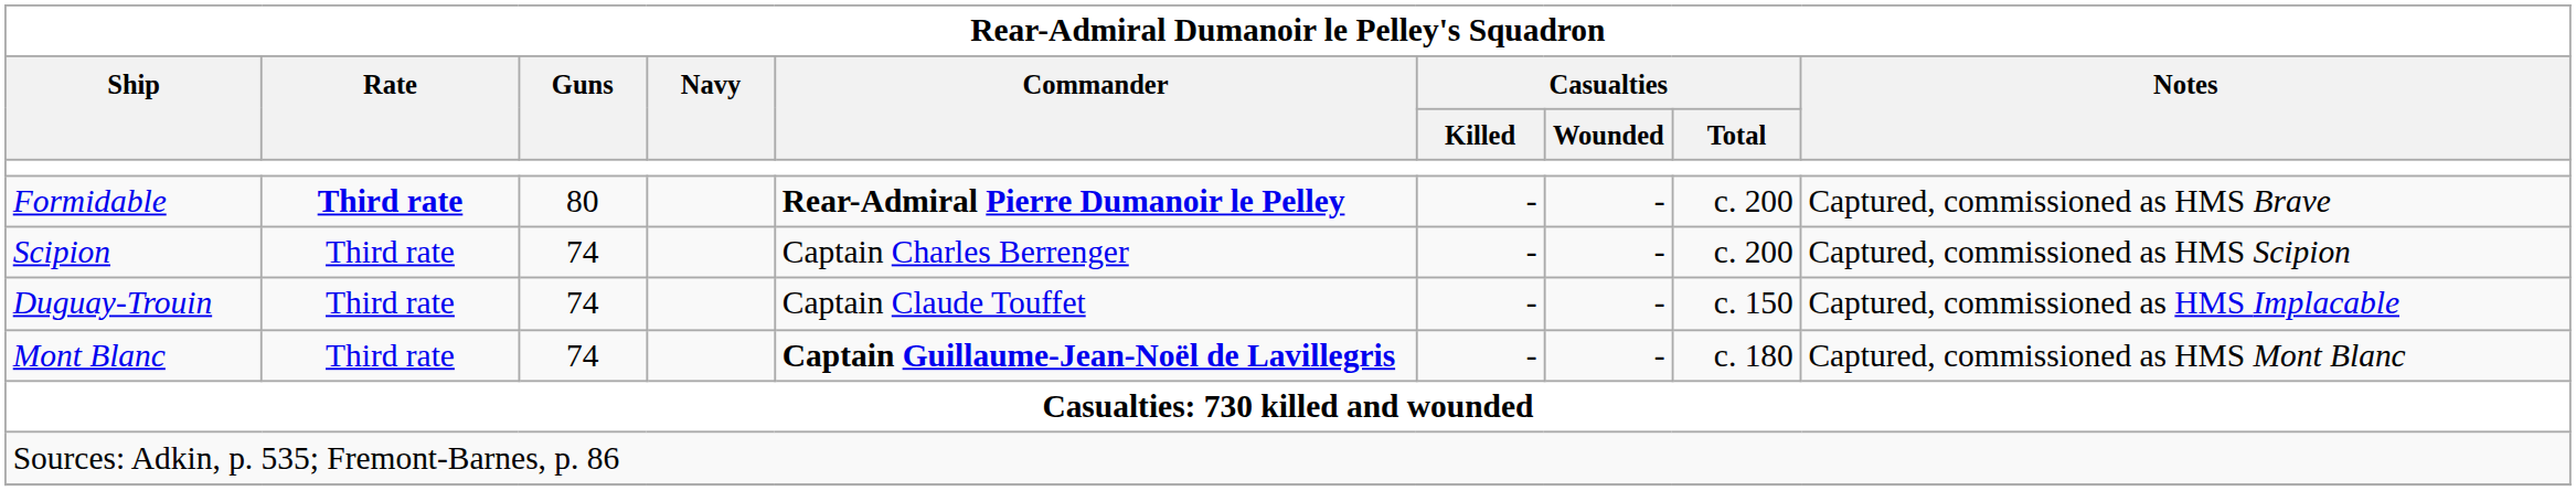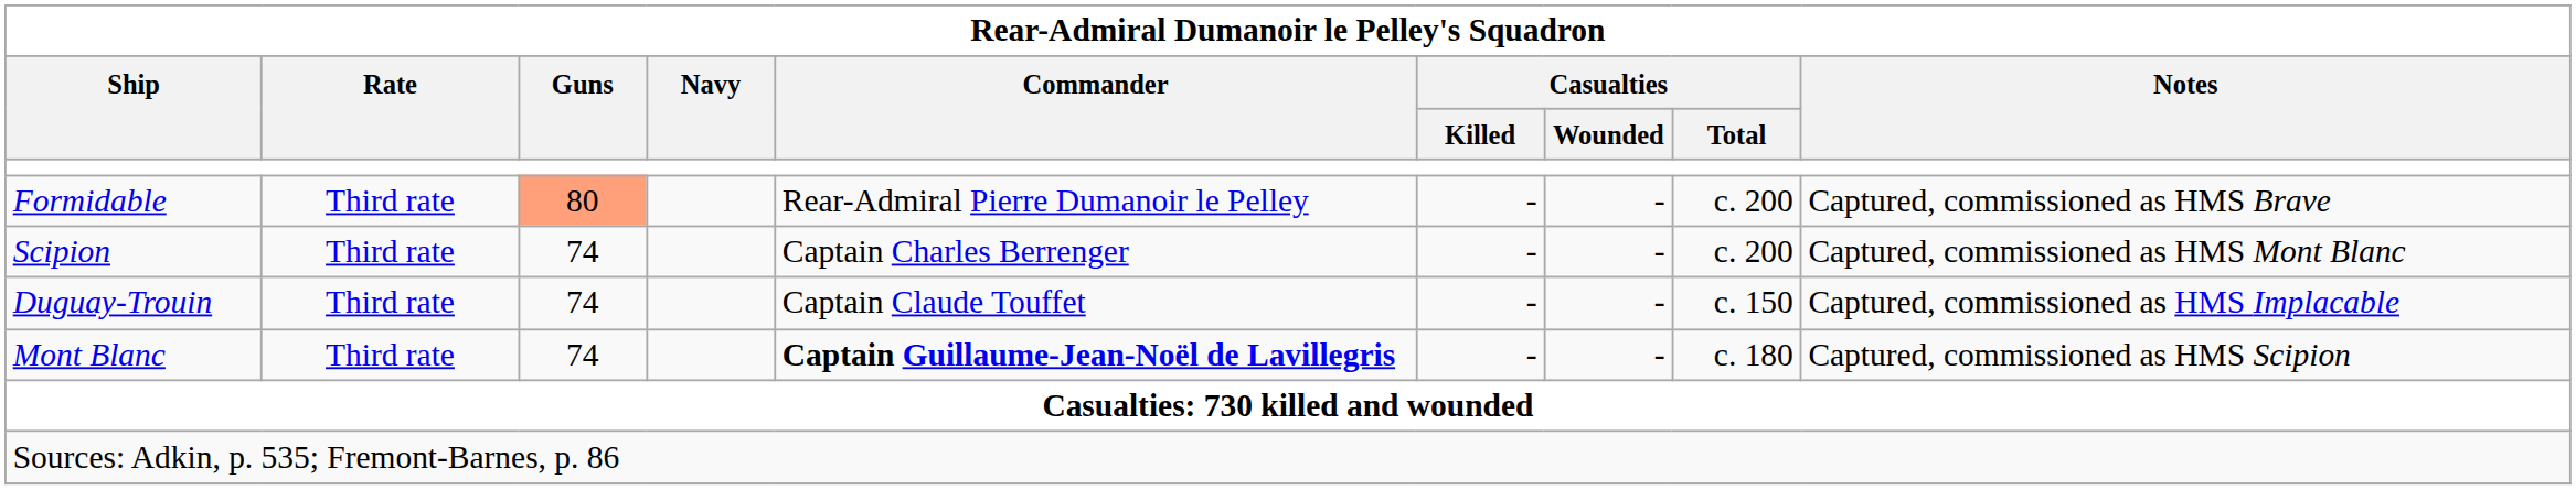 <table class="wikitable" width=100%>
 <tr valign="top">
 <th colspan="11" style="background: white">Rear-Admiral Dumanoir le Pelley's Squadron</th>
 </tr>
 <tr valign="top"|- valign="top">
 <th width=10%; align= center rowspan=2><small> Ship </small></th>
 <th width=10%; align= center rowspan=2><small> Rate </small></th>
 <th width=5%; align= center rowspan=2><small> Guns </small></th>
 <th width=5%; align= center rowspan=2><small> Navy </small></th>
 <th width=25%; align= center rowspan=2><small> Commander </small></th>
 <th width=15%; align= center colspan=3><small>Casualties</small></th>
 <th width=30%; align= center rowspan=2><small>Notes</small></th>
 </tr>
 <tr valign="top">
 <th width=5%; align= center><small> Killed </small></th>
 <th width=5%; align= center><small> Wounded </small></th>
 <th width=5%; align= center><small> Total</small></th>
 </tr>
 <tr valign="top">
 <th colspan="11" style="background: white"></th>
 </tr>
 <tr valign="top">
 <td align = left><a href='#'><em>Formidable</em></a></td>
-<td align = center><strong><a href='#'>Third rate</a></strong></td>
-<td align = center>80</td>
+<td align = center><a href='#'>Third rate</a></td>
+<td align = center style="background: lightsalmon;">80</td>
 <td align = center></td>
-<td align = left><strong>Rear-Admiral <a href='#'>Pierre Dumanoir le Pelley</a></strong></td>
+<td align = left>Rear-Admiral <a href='#'>Pierre Dumanoir le Pelley</a></td>
 <td align = right>-</td>
 <td align = right>-</td>
 <td align = right>c. 200</td>
 <td align = left>Captured, commissioned as HMS <em>Brave</em></td>
 </tr>
 <tr valign="top">
 <td align = left><a href='#'><em>Scipion</em></a></td>
 <td align = center><a href='#'>Third rate</a></td>
 <td align = center>74</td>
 <td align = center></td>
 <td align = left>Captain <a href='#'>Charles Berrenger</a></td>
 <td align = right>-</td>
 <td align = right>-</td>
 <td align = right>c. 200</td>
-<td align = left>Captured, commissioned as HMS <em>Scipion</em></td>
+<td align = left>Captured, commissioned as HMS <em>Mont Blanc</em></td>
 </tr>
 <tr valign="top">
 <td align = left><a href='#'><em>Duguay-Trouin</em></a></td>
 <td align = center><a href='#'>Third rate</a></td>
 <td align = center>74</td>
 <td align = center></td>
 <td align = left>Captain <a href='#'>Claude Touffet</a> </td>
 <td align = right>-</td>
 <td align = right>-</td>
 <td align = right>c. 150</td>
 <td align = left>Captured, commissioned as <a href='#'>HMS <em>Implacable</em></a></td>
 </tr>
 <tr valign="top">
 <td align = left><a href='#'><em>Mont Blanc</em></a></td>
 <td align = center><a href='#'>Third rate</a></td>
 <td align = center>74</td>
 <td align = center></td>
 <td align = left><strong>Captain <a href='#'>Guillaume-Jean-Noël de Lavillegris</a></strong></td>
 <td align = right>-</td>
 <td align = right>-</td>
 <td align = right>c. 180</td>
-<td align = left>Captured, commissioned as HMS <em>Mont Blanc</em></td>
+<td align = left>Captured, commissioned as HMS <em>Scipion</em></td>
 </tr>
 <tr valign="top">
 <th colspan="11" style="background: white">Casualties: 730 killed and wounded</th>
 </tr>
 <tr valign="top">
 <td colspan = "9" align="left">Sources: Adkin, p. 535; Fremont-Barnes, p. 86</td>
 </tr>
 <tr>
 </tr>
 </table>
